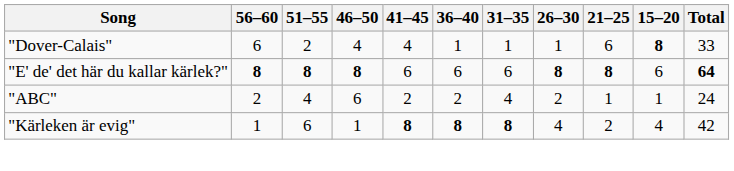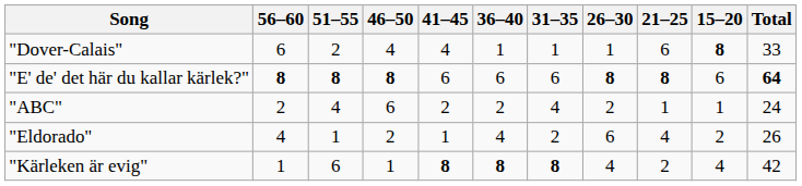 <table class="wikitable plainrowheaders" style="margin: 1em auto 1em auto; text-align:center;">
 <tr>
 <th scope="col">Song</th>
 <th scope="col">56–60</th>
 <th scope="col">51–55</th>
 <th scope="col">46–50</th>
 <th scope="col">41–45</th>
 <th scope="col">36–40</th>
 <th scope="col">31–35</th>
 <th scope="col">26–30</th>
 <th scope="col">21–25</th>
 <th scope="col">15–20</th>
 <th scope="col">Total</th>
 </tr>
 <tr -->
 <td align="left">"Dover-Calais"</td>
 <td>6</td>
 <td>2</td>
 <td>4</td>
 <td>4</td>
 <td>1</td>
 <td>1</td>
 <td>1</td>
 <td>6</td>
 <td><strong>8</strong></td>
 <td>33</td>
 </tr>
 <tr --->
 <td align="left">"E' de' det här du kallar kärlek?"</td>
 <td><strong>8</strong></td>
 <td><strong>8</strong></td>
 <td><strong>8</strong></td>
 <td>6</td>
 <td>6</td>
 <td>6</td>
 <td><strong>8</strong></td>
 <td><strong>8</strong></td>
 <td>6</td>
 <td><strong>64</strong></td>
 </tr>
 <tr --->
 <td align="left">"ABC"</td>
 <td>2</td>
 <td>4</td>
 <td>6</td>
 <td>2</td>
 <td>2</td>
 <td>4</td>
 <td>2</td>
 <td>1</td>
 <td>1</td>
 <td>24</td>
 </tr>
 <tr --->
+<td align="left">"Eldorado"</td>
+<td>4</td>
+<td>1</td>
+<td>2</td>
+<td>1</td>
+<td>4</td>
+<td>2</td>
+<td>6</td>
+<td>4</td>
+<td>2</td>
+<td>26</td>
+</tr>
+<tr --->
 <td align="left">"Kärleken är evig"</td>
 <td>1</td>
 <td>6</td>
 <td>1</td>
 <td><strong>8</strong></td>
 <td><strong>8</strong></td>
 <td><strong>8</strong></td>
 <td>4</td>
 <td>2</td>
 <td>4</td>
 <td>42</td>
 </tr>
 </table>
